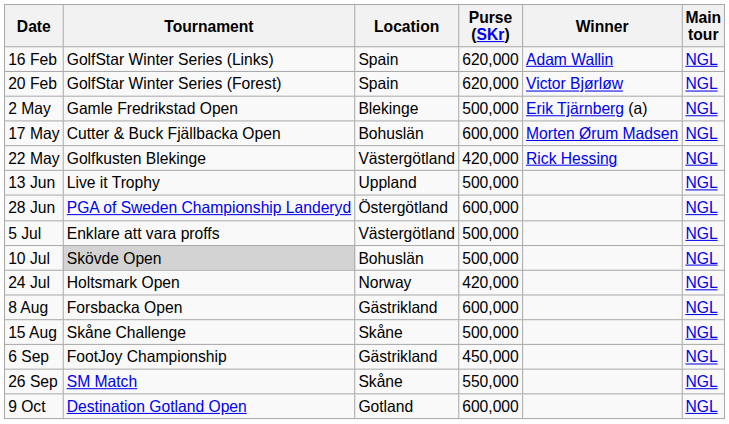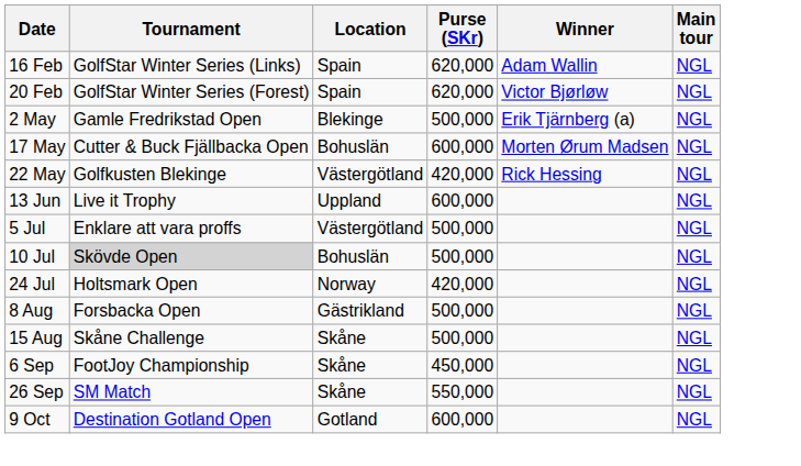 <table class="wikitable" style="font-size:95%;">
 <tr>
 <th>Date</th>
 <th>Tournament</th>
 <th>Location</th>
 <th>Purse<br>(<a href='#'>SKr</a>)</th>
 <th>Winner</th>
 <th>Main<br>tour</th>
 </tr>
 <tr>
 <td>16 Feb</td>
 <td>GolfStar Winter Series (Links)</td>
 <td>Spain</td>
 <td align=right>620,000</td>
 <td> <a href='#'>Adam Wallin</a></td>
 <td><a href='#'>NGL</a></td>
 </tr>
 <tr>
 <td>20 Feb</td>
 <td>GolfStar Winter Series (Forest)</td>
 <td>Spain</td>
 <td align=right>620,000</td>
 <td> <a href='#'>Victor Bjørløw</a></td>
 <td><a href='#'>NGL</a></td>
 </tr>
 <tr>
 <td>2 May</td>
 <td>Gamle Fredrikstad Open</td>
 <td>Blekinge</td>
 <td align=right>500,000</td>
 <td> <a href='#'>Erik Tjärnberg</a> (a)</td>
 <td><a href='#'>NGL</a></td>
 </tr>
 <tr>
 <td>17 May</td>
 <td>Cutter & Buck Fjällbacka Open</td>
 <td>Bohuslän</td>
 <td align=right>600,000</td>
 <td> <a href='#'>Morten Ørum Madsen</a></td>
 <td><a href='#'>NGL</a></td>
 </tr>
 <tr>
 <td>22 May</td>
 <td>Golfkusten Blekinge</td>
 <td>Västergötland</td>
 <td align=right>420,000</td>
 <td> <a href='#'>Rick Hessing</a></td>
 <td><a href='#'>NGL</a></td>
 </tr>
 <tr>
 <td>13 Jun</td>
 <td>Live it Trophy</td>
 <td>Uppland</td>
-<td align=right>500,000</td>
-<td></td>
-<td><a href='#'>NGL</a></td>
-</tr>
-<tr>
-<td>28 Jun</td>
-<td><a href='#'>PGA of Sweden Championship Landeryd</a></td>
-<td>Östergötland</td>
 <td align=right>600,000</td>
 <td></td>
 <td><a href='#'>NGL</a></td>
 </tr>
 <tr>
 <td>5 Jul</td>
 <td>Enklare att vara proffs</td>
 <td>Västergötland</td>
 <td align=right>500,000</td>
 <td></td>
 <td><a href='#'>NGL</a></td>
 </tr>
 <tr>
 <td>10 Jul</td>
 <td style="background: lightgrey;">Skövde Open</td>
 <td>Bohuslän</td>
 <td align=right>500,000</td>
 <td></td>
 <td><a href='#'>NGL</a></td>
 </tr>
 <tr>
 <td>24 Jul</td>
 <td>Holtsmark Open</td>
 <td>Norway</td>
 <td align=right>420,000</td>
 <td></td>
 <td><a href='#'>NGL</a></td>
 </tr>
 <tr>
 <td>8 Aug</td>
 <td>Forsbacka Open</td>
 <td>Gästrikland</td>
-<td align=right>600,000</td>
+<td align=right>500,000</td>
 <td></td>
 <td><a href='#'>NGL</a></td>
 </tr>
 <tr>
 <td>15 Aug</td>
 <td>Skåne Challenge</td>
 <td>Skåne</td>
 <td align=right>500,000</td>
 <td></td>
 <td><a href='#'>NGL</a></td>
 </tr>
 <tr>
 <td>6 Sep</td>
 <td>FootJoy Championship</td>
-<td>Gästrikland</td>
+<td>Skåne</td>
 <td align=right>450,000</td>
 <td></td>
 <td><a href='#'>NGL</a></td>
 </tr>
 <tr>
 <td>26 Sep</td>
 <td><a href='#'>SM Match</a></td>
 <td>Skåne</td>
 <td align=right>550,000</td>
 <td></td>
 <td><a href='#'>NGL</a></td>
 </tr>
 <tr>
 <td>9 Oct</td>
 <td><a href='#'>Destination Gotland Open</a></td>
 <td>Gotland</td>
 <td align=right>600,000</td>
 <td></td>
 <td><a href='#'>NGL</a></td>
 </tr>
 </table>
